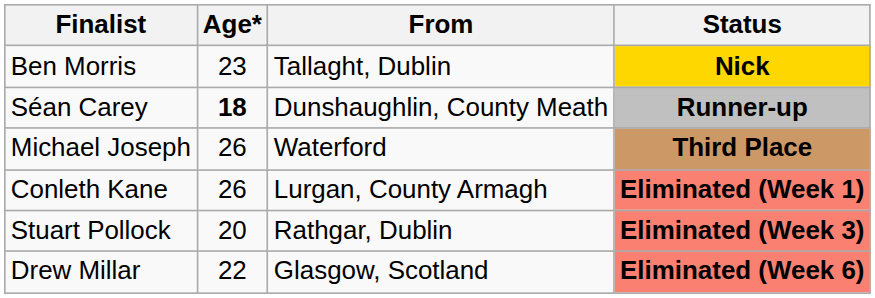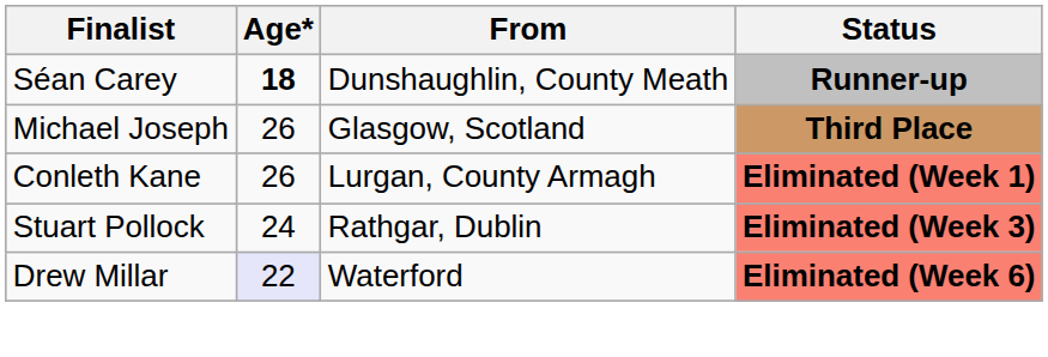 <table class="wikitable">
 <tr>
 <th>Finalist</th>
 <th>Age*</th>
 <th>From</th>
 <th>Status</th>
-</tr>
-<tr>
-<td>Ben Morris</td>
-<td align="center">23</td>
-<td>Tallaght, Dublin</td>
-<td style="background:Gold;" align="center"><strong>Nick</strong></td>
 </tr>
 <tr>
 <td>Séan Carey</td>
 <td align="center"><strong>18</strong></td>
 <td>Dunshaughlin, County Meath</td>
 <td style="background:Silver;" align="center"><strong>Runner-up</strong></td>
 </tr>
 <tr>
 <td>Michael Joseph</td>
 <td align="center">26</td>
-<td>Waterford</td>
+<td>Glasgow, Scotland</td>
 <td style="background:#c96;" align="center"><strong>Third Place</strong></td>
 </tr>
 <tr>
 <td>Conleth Kane</td>
 <td align="center">26</td>
 <td>Lurgan, County Armagh</td>
 <td bgcolor="#FA8072"><strong>Eliminated (Week 1)</strong></td>
 </tr>
 <tr>
 <td>Stuart Pollock</td>
-<td align="center">20</td>
+<td align="center">24</td>
 <td>Rathgar, Dublin</td>
 <td bgcolor="#FA8072"><strong>Eliminated (Week 3)</strong></td>
 </tr>
 <tr>
 <td>Drew Millar</td>
-<td align="center">22</td>
-<td>Glasgow, Scotland</td>
+<td align="center" style="background: lavender;">22</td>
+<td>Waterford</td>
 <td bgcolor="#FA8072"><strong>Eliminated (Week 6)</strong></td>
 </tr>
 </table>
